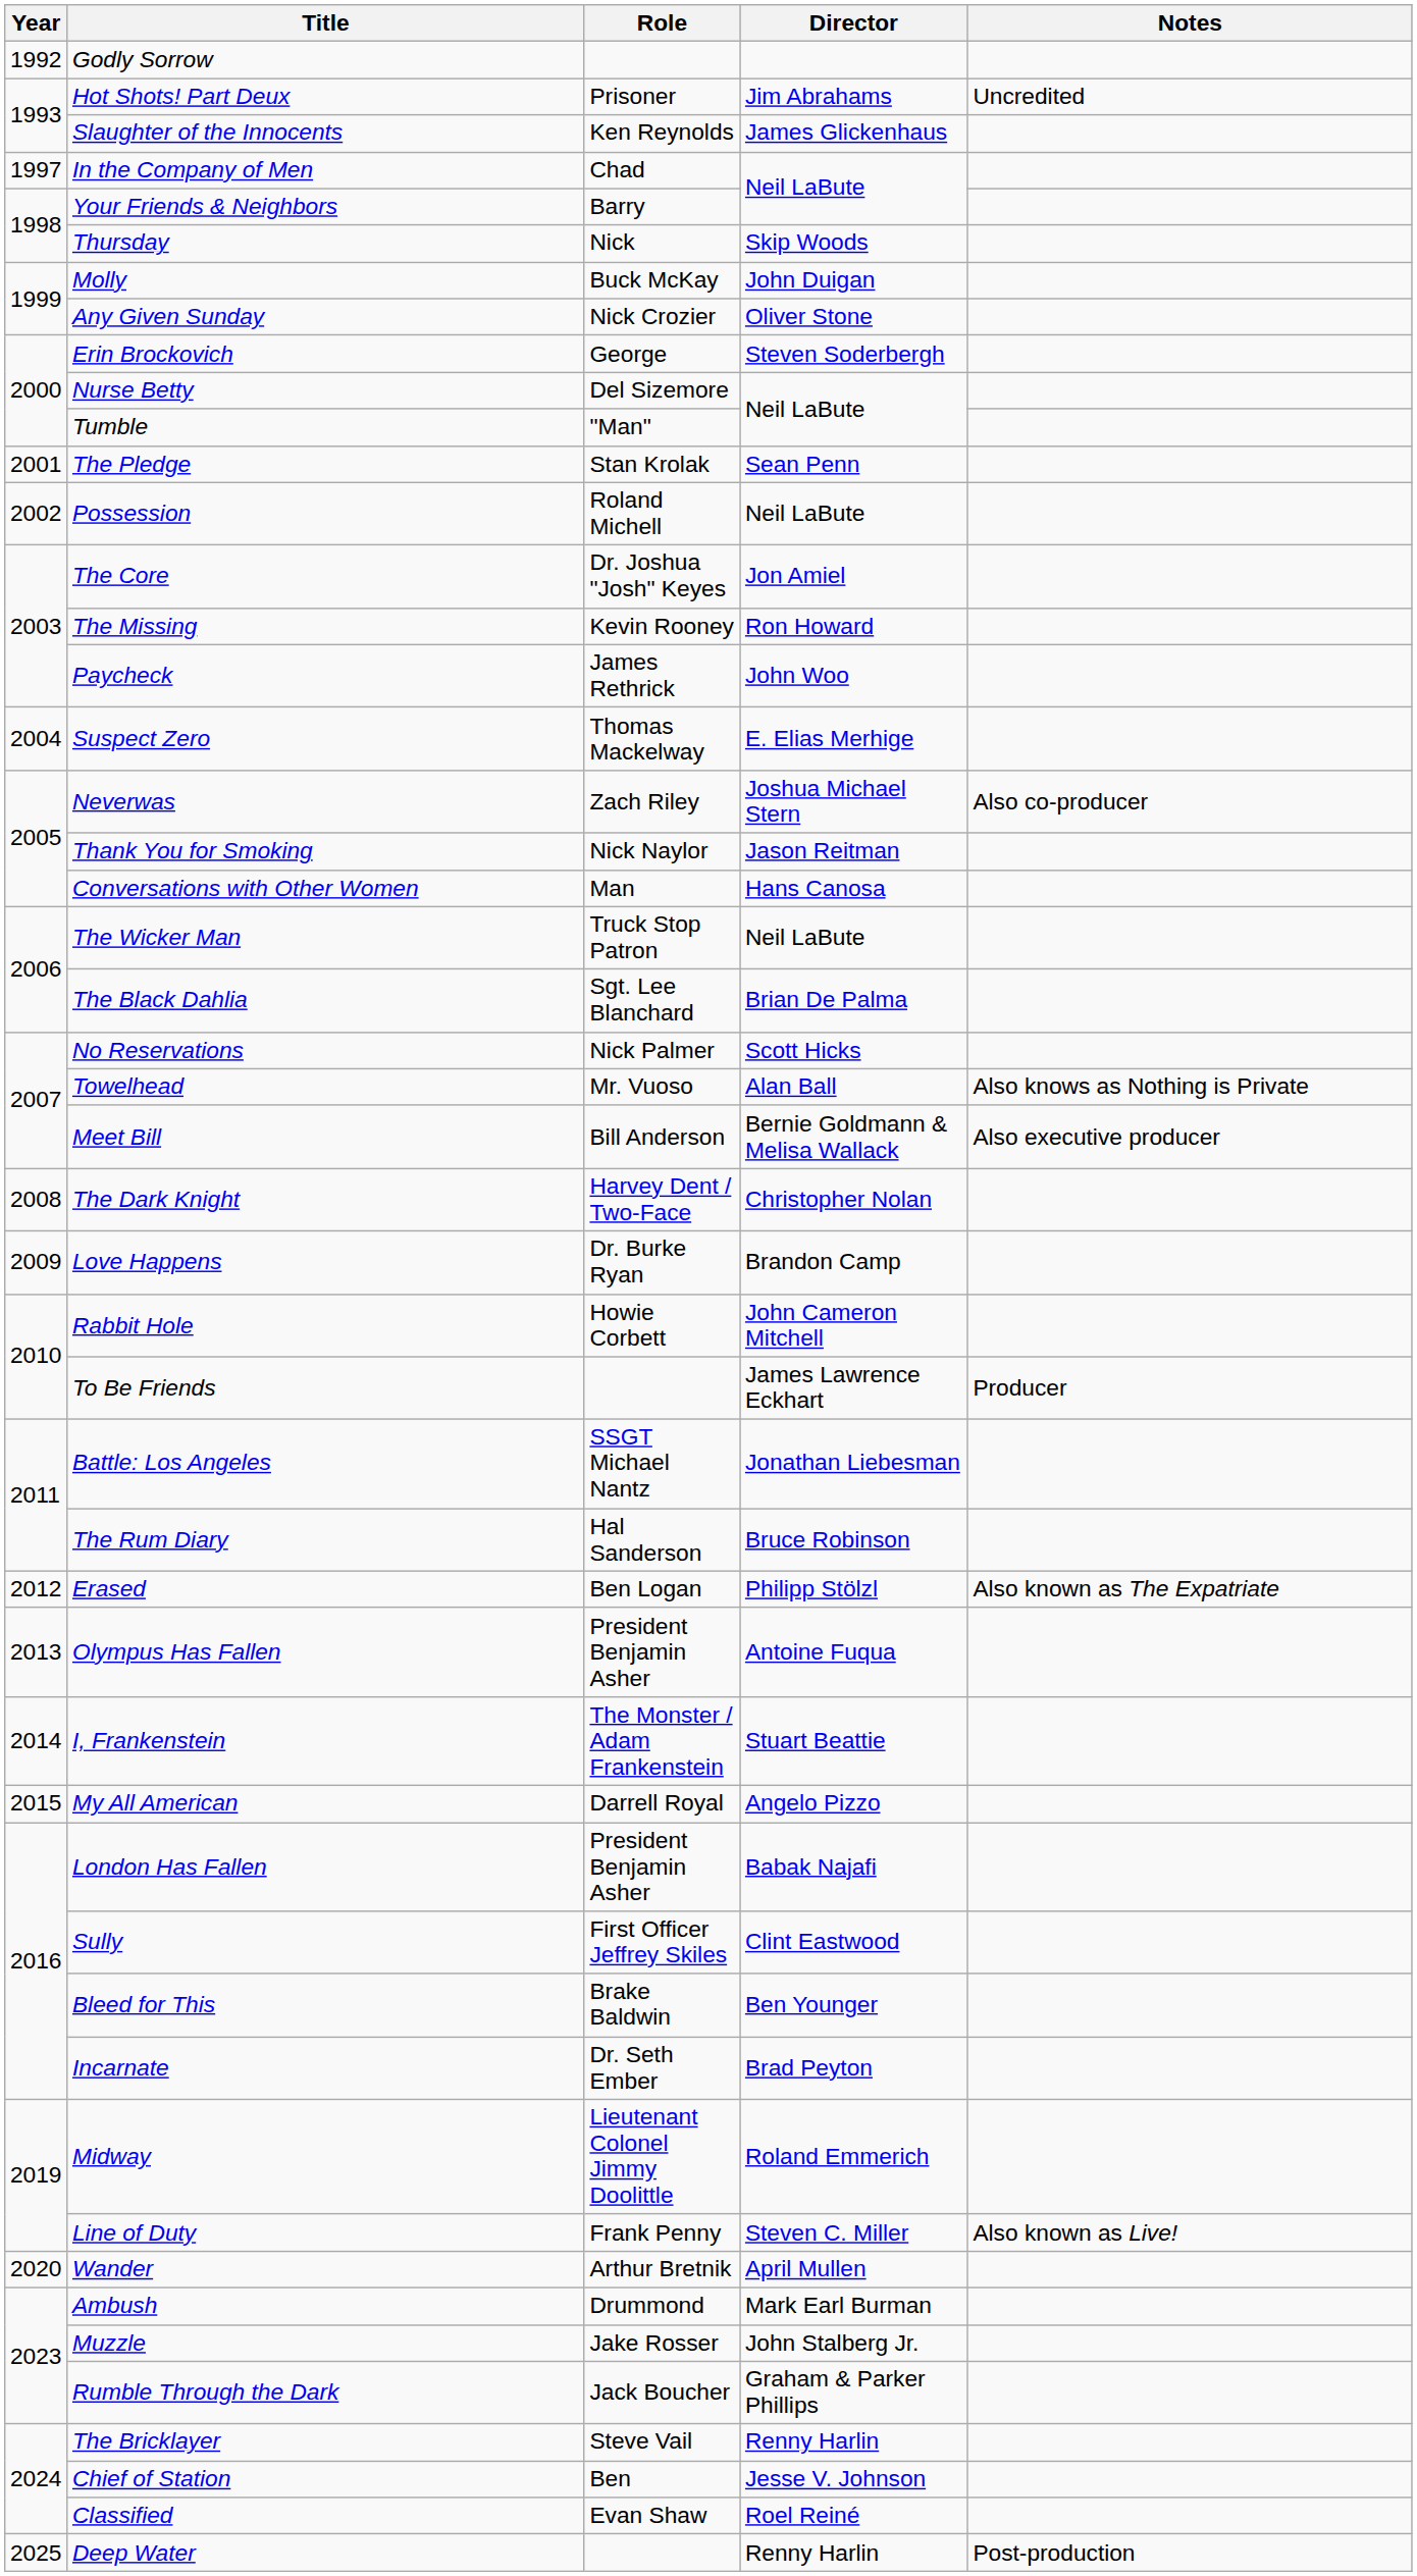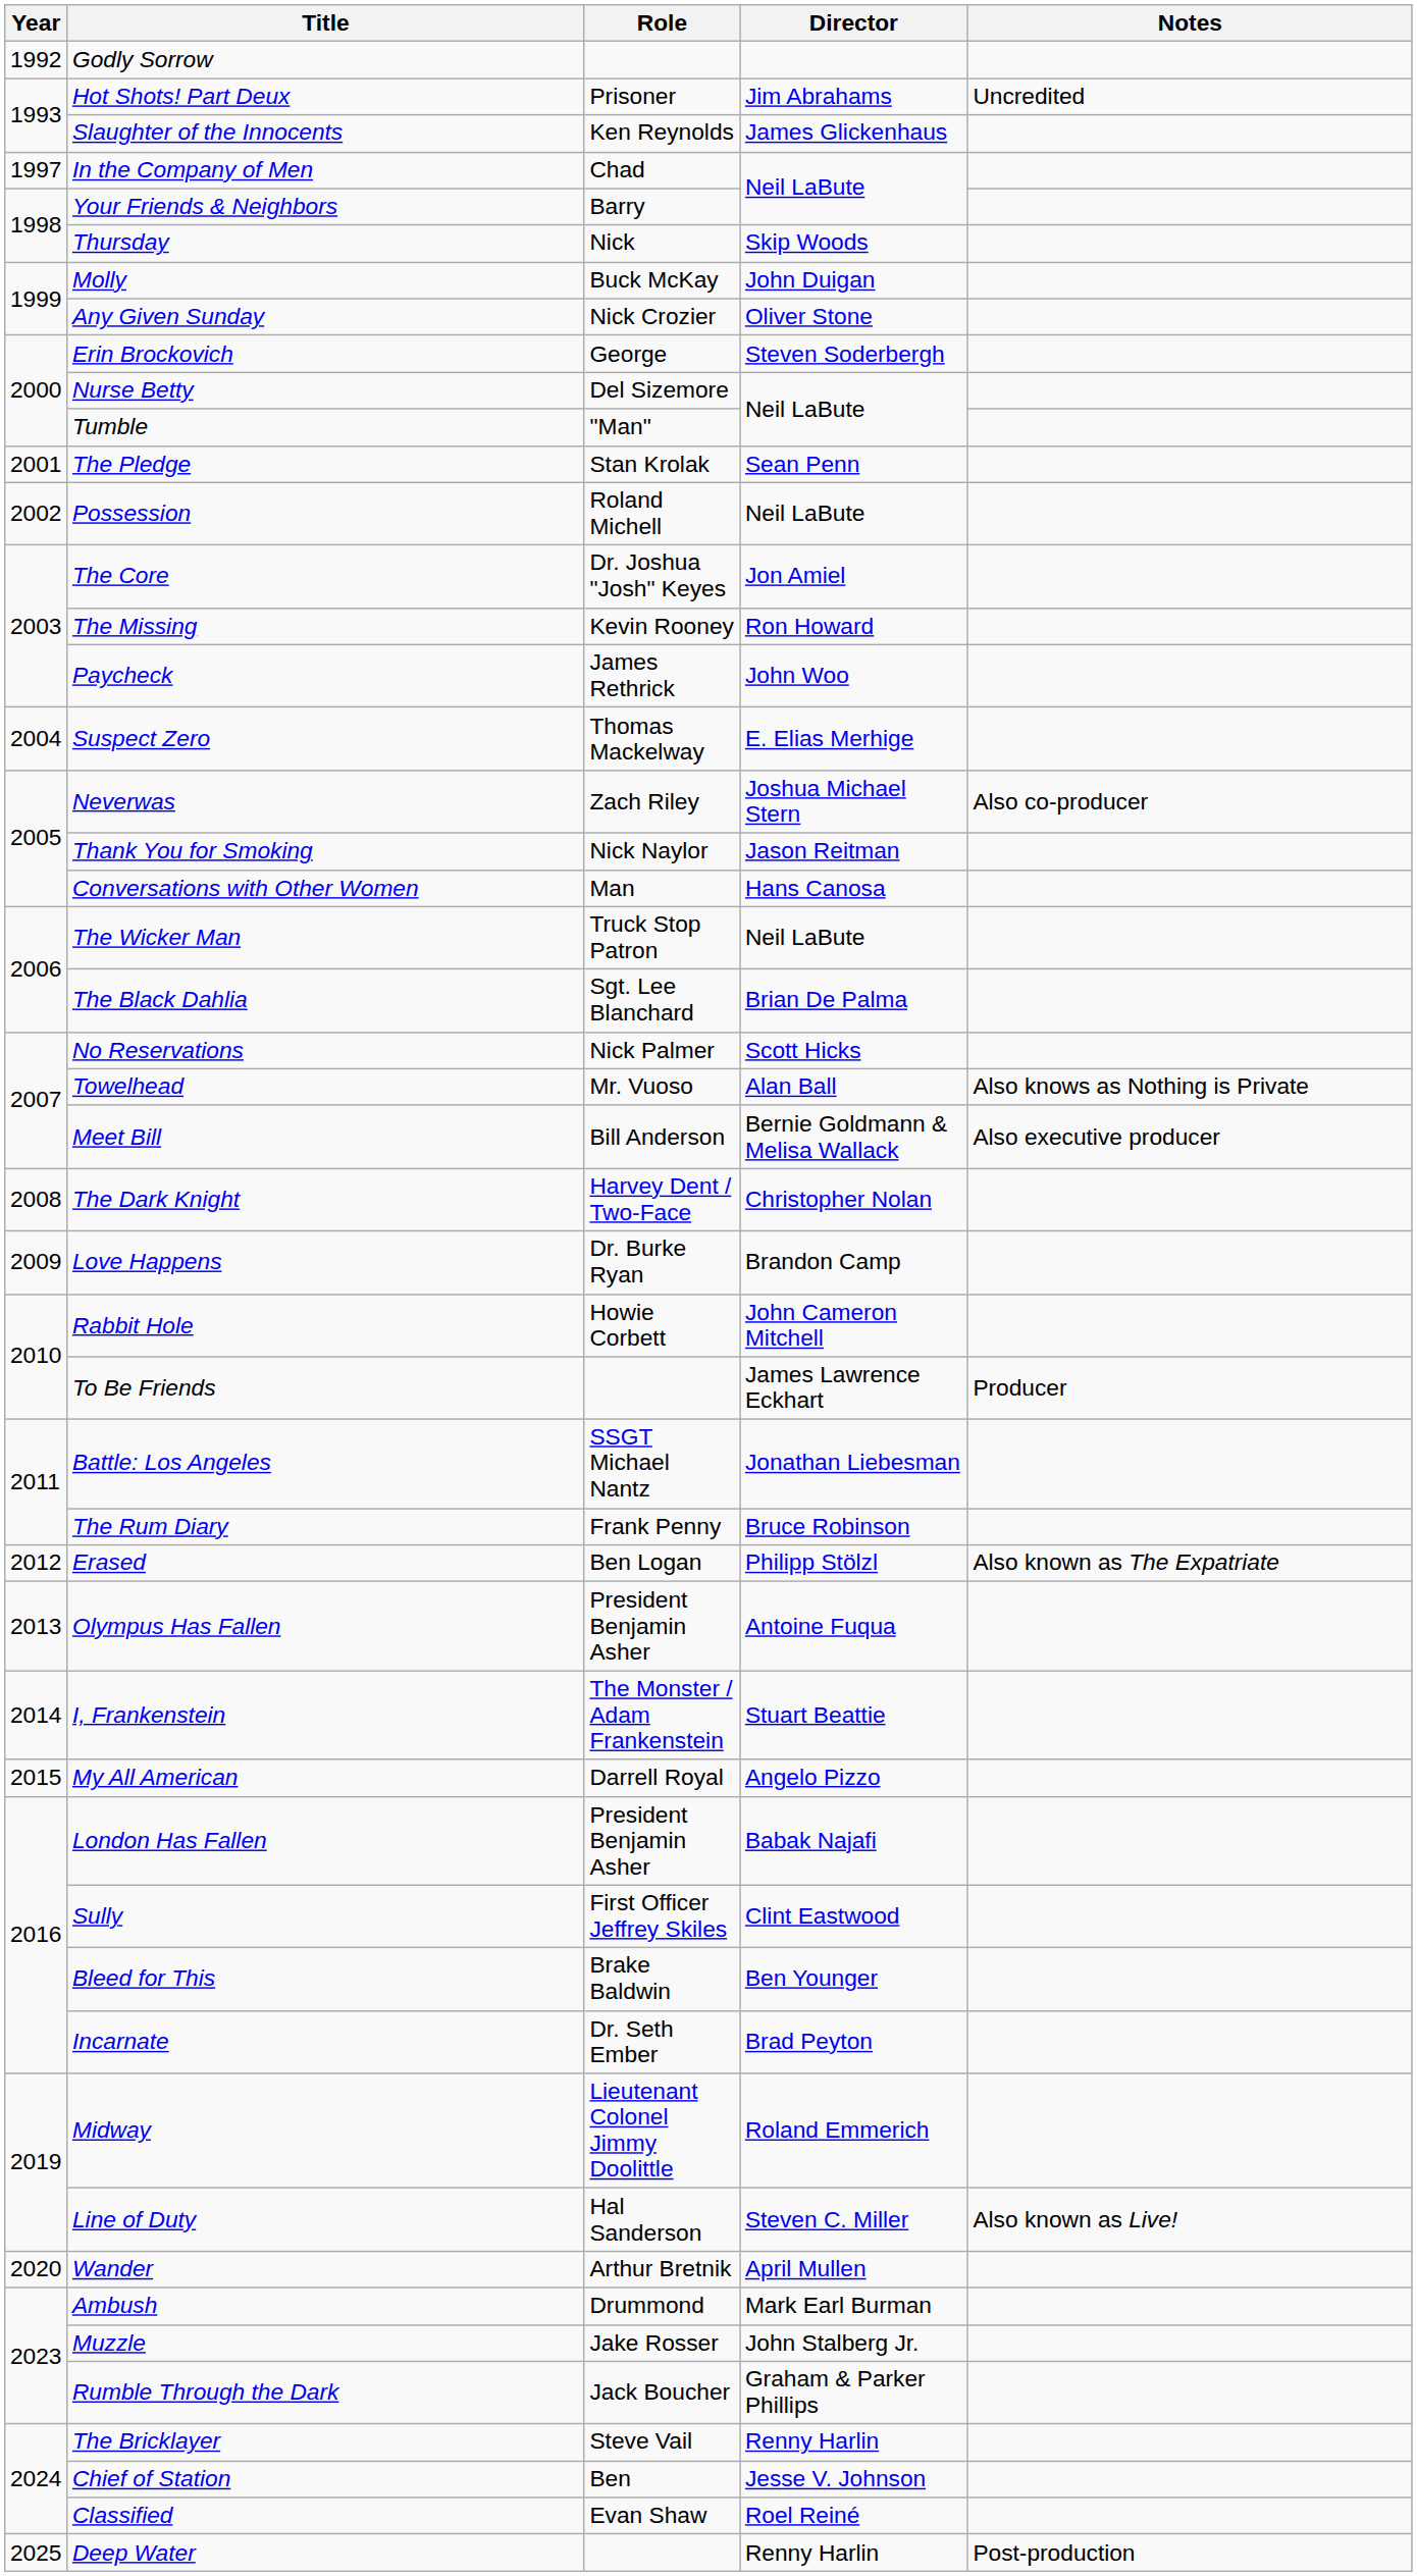 <table class="wikitable sortable plainrowheaders">
 <tr>
 <th scope="col" style="width:5px;;">Year</th>
 <th scope="col" style="width:350px;">Title</th>
 <th scope="col" style="width:100px;">Role</th>
 <th scope="col" style="width:150px;">Director</th>
 <th scope="col" style="width:300px;" class="unsortable">Notes</th>
 </tr>
 <tr>
 <td>1992</td>
 <td><em>Godly Sorrow</em></td>
 <td></td>
 <td></td>
 <td></td>
 </tr>
 <tr>
 <td rowspan="2">1993</td>
 <td><em><a href='#'>Hot Shots! Part Deux</a></em></td>
 <td>Prisoner</td>
 <td><a href='#'>Jim Abrahams</a></td>
 <td>Uncredited</td>
 </tr>
 <tr>
 <td><em><a href='#'>Slaughter of the Innocents</a></em></td>
 <td>Ken Reynolds</td>
 <td><a href='#'>James Glickenhaus</a></td>
 <td></td>
 </tr>
 <tr>
 <td>1997</td>
 <td><em><a href='#'>In the Company of Men</a></em></td>
 <td>Chad</td>
 <td rowspan="2"><a href='#'>Neil LaBute</a></td>
 <td></td>
 </tr>
 <tr>
 <td rowspan="2">1998</td>
 <td><em><a href='#'>Your Friends & Neighbors</a></em></td>
 <td>Barry</td>
 <td></td>
 </tr>
 <tr>
 <td><em><a href='#'>Thursday</a></em></td>
 <td>Nick</td>
 <td><a href='#'>Skip Woods</a></td>
 <td></td>
 </tr>
 <tr>
 <td rowspan="2">1999</td>
 <td><em><a href='#'>Molly</a></em></td>
 <td>Buck McKay</td>
 <td><a href='#'>John Duigan</a></td>
 <td></td>
 </tr>
 <tr>
 <td><em><a href='#'>Any Given Sunday</a></em></td>
 <td>Nick Crozier</td>
 <td><a href='#'>Oliver Stone</a></td>
 <td></td>
 </tr>
 <tr>
 <td rowspan="3">2000</td>
 <td><em><a href='#'>Erin Brockovich</a></em></td>
 <td>George</td>
 <td><a href='#'>Steven Soderbergh</a></td>
 <td></td>
 </tr>
 <tr>
 <td><em><a href='#'>Nurse Betty</a></em></td>
 <td>Del Sizemore</td>
 <td rowspan="2">Neil LaBute</td>
 <td></td>
 </tr>
 <tr>
 <td><em>Tumble</em></td>
 <td>"Man"</td>
 <td></td>
 </tr>
 <tr>
 <td>2001</td>
 <td><em><a href='#'>The Pledge</a></em></td>
 <td>Stan Krolak</td>
 <td><a href='#'>Sean Penn</a></td>
 <td></td>
 </tr>
 <tr>
 <td>2002</td>
 <td><em><a href='#'>Possession</a></em></td>
 <td>Roland Michell</td>
 <td>Neil LaBute</td>
 <td></td>
 </tr>
 <tr>
 <td rowspan="3">2003</td>
 <td><em><a href='#'>The Core</a></em></td>
 <td>Dr. Joshua "Josh" Keyes</td>
 <td><a href='#'>Jon Amiel</a></td>
 <td></td>
 </tr>
 <tr>
 <td><em><a href='#'>The Missing</a></em></td>
 <td>Kevin Rooney</td>
 <td><a href='#'>Ron Howard</a></td>
 <td></td>
 </tr>
 <tr>
 <td><em><a href='#'>Paycheck</a></em></td>
 <td>James Rethrick</td>
 <td><a href='#'>John Woo</a></td>
 <td></td>
 </tr>
 <tr>
 <td>2004</td>
 <td><em><a href='#'>Suspect Zero</a></em></td>
 <td>Thomas Mackelway</td>
 <td><a href='#'>E. Elias Merhige</a></td>
 <td></td>
 </tr>
 <tr>
 <td rowspan="3">2005</td>
 <td><em><a href='#'>Neverwas</a></em></td>
 <td>Zach Riley</td>
 <td><a href='#'>Joshua Michael Stern</a></td>
 <td>Also co-producer</td>
 </tr>
 <tr>
 <td><em><a href='#'>Thank You for Smoking</a></em></td>
 <td>Nick Naylor</td>
 <td><a href='#'>Jason Reitman</a></td>
 <td></td>
 </tr>
 <tr>
 <td><em><a href='#'>Conversations with Other Women</a></em></td>
 <td>Man</td>
 <td><a href='#'>Hans Canosa</a></td>
 <td></td>
 </tr>
 <tr>
 <td rowspan="2">2006</td>
 <td><em><a href='#'>The Wicker Man</a></em></td>
 <td>Truck Stop Patron</td>
 <td>Neil LaBute</td>
 <td></td>
 </tr>
 <tr>
 <td><em><a href='#'>The Black Dahlia</a></em></td>
 <td>Sgt. Lee Blanchard</td>
 <td><a href='#'>Brian De Palma</a></td>
 <td></td>
 </tr>
 <tr>
 <td rowspan="3">2007</td>
 <td><em><a href='#'>No Reservations</a></em></td>
 <td>Nick Palmer</td>
 <td><a href='#'>Scott Hicks</a></td>
 <td></td>
 </tr>
 <tr>
 <td><em><a href='#'>Towelhead</a></em></td>
 <td>Mr. Vuoso</td>
 <td><a href='#'>Alan Ball</a></td>
 <td>Also knows as Nothing is Private</td>
 </tr>
 <tr>
 <td><em><a href='#'>Meet Bill</a></em></td>
 <td>Bill Anderson</td>
 <td>Bernie Goldmann & <a href='#'>Melisa Wallack</a></td>
 <td>Also executive producer</td>
 </tr>
 <tr>
 <td>2008</td>
 <td><em><a href='#'>The Dark Knight</a></em></td>
 <td><a href='#'>Harvey Dent / Two-Face</a></td>
 <td><a href='#'>Christopher Nolan</a></td>
 <td></td>
 </tr>
 <tr>
 <td>2009</td>
 <td><em><a href='#'>Love Happens</a></em></td>
 <td>Dr. Burke Ryan</td>
 <td>Brandon Camp</td>
 <td></td>
 </tr>
 <tr>
 <td rowspan="2">2010</td>
 <td><em><a href='#'>Rabbit Hole</a></em></td>
 <td>Howie Corbett</td>
 <td><a href='#'>John Cameron Mitchell</a></td>
 <td></td>
 </tr>
 <tr>
 <td><em>To Be Friends</em></td>
 <td></td>
 <td>James Lawrence Eckhart</td>
 <td>Producer</td>
 </tr>
 <tr>
 <td rowspan="2">2011</td>
 <td><em><a href='#'>Battle: Los Angeles</a></em></td>
 <td><a href='#'>SSGT</a> Michael Nantz</td>
 <td><a href='#'>Jonathan Liebesman</a></td>
 <td></td>
 </tr>
 <tr>
 <td><em><a href='#'>The Rum Diary</a></em></td>
-<td>Hal Sanderson</td>
+<td>Frank Penny</td>
 <td><a href='#'>Bruce Robinson</a></td>
 <td></td>
 </tr>
 <tr>
 <td>2012</td>
 <td><em><a href='#'>Erased</a></em></td>
 <td>Ben Logan</td>
 <td><a href='#'>Philipp Stölzl</a></td>
 <td>Also known as <em>The Expatriate</em></td>
 </tr>
 <tr>
 <td>2013</td>
 <td><em><a href='#'>Olympus Has Fallen</a></em></td>
 <td>President Benjamin Asher</td>
 <td><a href='#'>Antoine Fuqua</a></td>
 <td></td>
 </tr>
 <tr>
 <td>2014</td>
 <td><em><a href='#'>I, Frankenstein</a></em></td>
 <td><a href='#'>The Monster / Adam Frankenstein</a></td>
 <td><a href='#'>Stuart Beattie</a></td>
 <td></td>
 </tr>
 <tr>
 <td>2015</td>
 <td><em><a href='#'>My All American</a></em></td>
 <td>Darrell Royal</td>
 <td><a href='#'>Angelo Pizzo</a></td>
 <td></td>
 </tr>
 <tr>
 <td rowspan="4">2016</td>
 <td><em><a href='#'>London Has Fallen</a></em></td>
 <td>President Benjamin Asher</td>
 <td><a href='#'>Babak Najafi</a></td>
 <td></td>
 </tr>
 <tr>
 <td><em><a href='#'>Sully</a></em></td>
 <td>First Officer <a href='#'>Jeffrey Skiles</a></td>
 <td><a href='#'>Clint Eastwood</a></td>
 <td></td>
 </tr>
 <tr>
 <td><em><a href='#'>Bleed for This</a></em></td>
 <td>Brake Baldwin</td>
 <td><a href='#'>Ben Younger</a></td>
 <td></td>
 </tr>
 <tr>
 <td><em><a href='#'>Incarnate</a></em></td>
 <td>Dr. Seth Ember</td>
 <td><a href='#'>Brad Peyton</a></td>
 <td></td>
 </tr>
 <tr>
 <td rowspan="2">2019</td>
 <td><em><a href='#'>Midway</a></em></td>
 <td><a href='#'>Lieutenant Colonel</a> <a href='#'>Jimmy Doolittle</a></td>
 <td><a href='#'>Roland Emmerich</a></td>
 <td></td>
 </tr>
 <tr>
 <td><em> <a href='#'>Line of Duty</a> </em></td>
-<td>Frank Penny</td>
+<td>Hal Sanderson</td>
 <td><a href='#'>Steven C. Miller</a><br></td>
 <td>Also known as <em>Live!</em></td>
 </tr>
 <tr>
 <td>2020</td>
 <td><em><a href='#'>Wander</a></em></td>
 <td>Arthur Bretnik</td>
 <td><a href='#'>April Mullen</a></td>
 <td></td>
 </tr>
 <tr>
 <td rowspan="3">2023</td>
 <td><em><a href='#'>Ambush</a></em></td>
 <td>Drummond</td>
 <td>Mark Earl Burman</td>
 <td></td>
 </tr>
 <tr>
 <td><em><a href='#'>Muzzle</a></em></td>
 <td>Jake Rosser</td>
 <td>John Stalberg Jr.</td>
 <td></td>
 </tr>
 <tr>
 <td><em><a href='#'>Rumble Through the Dark</a></em></td>
 <td>Jack Boucher</td>
 <td>Graham & Parker Phillips</td>
 <td></td>
 </tr>
 <tr>
 <td rowspan="3">2024</td>
 <td><em><a href='#'>The Bricklayer</a></em></td>
 <td>Steve Vail</td>
 <td><a href='#'>Renny Harlin</a></td>
 <td></td>
 </tr>
 <tr>
 <td><em><a href='#'>Chief of Station</a></em></td>
 <td>Ben</td>
 <td><a href='#'>Jesse V. Johnson</a></td>
 <td></td>
 </tr>
 <tr>
 <td><em><a href='#'>Classified</a></em></td>
 <td>Evan Shaw</td>
 <td><a href='#'>Roel Reiné</a></td>
 <td></td>
 </tr>
 <tr>
 <td>2025</td>
 <td><em><a href='#'>Deep Water</a></em></td>
 <td></td>
 <td>Renny Harlin</td>
 <td>Post-production</td>
 </tr>
 </table>
